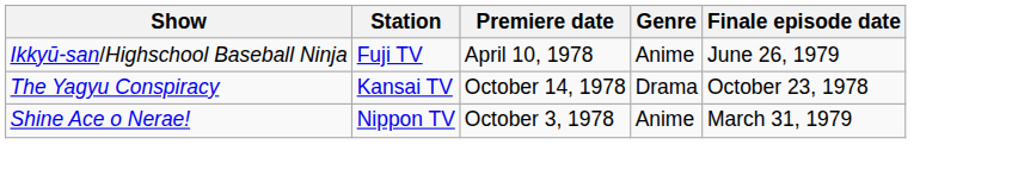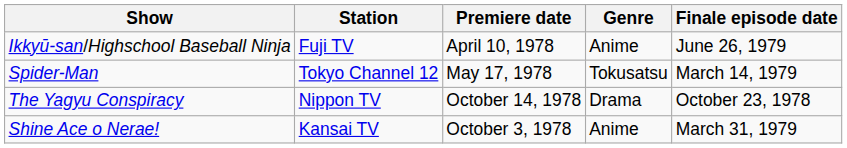 <table class="wikitable sortable">
 <tr>
 <th scope="col">Show</th>
 <th scope="col">Station</th>
 <th scope="col">Premiere date</th>
 <th scope="col">Genre</th>
 <th scope="col">Finale episode date</th>
 </tr>
 <tr>
 <td><em><a href='#'>Ikkyū-san</a></em>/<em>Highschool Baseball Ninja</em></td>
 <td><a href='#'>Fuji TV</a></td>
 <td>April 10, 1978</td>
 <td>Anime</td>
 <td>June 26, 1979</td>
 </tr>
 <tr>
+<td><em><a href='#'>Spider-Man</a></em></td>
+<td><a href='#'>Tokyo Channel 12</a></td>
+<td>May 17, 1978</td>
+<td>Tokusatsu</td>
+<td>March 14, 1979</td>
+</tr>
+<tr>
 <td><em><a href='#'>The Yagyu Conspiracy</a></em></td>
-<td><a href='#'>Kansai TV</a></td>
+<td><a href='#'>Nippon TV</a></td>
 <td>October 14, 1978</td>
 <td>Drama</td>
 <td>October 23, 1978</td>
 </tr>
 <tr>
 <td><em><a href='#'>Shine Ace o Nerae!</a></em></td>
-<td><a href='#'>Nippon TV</a></td>
+<td><a href='#'>Kansai TV</a></td>
 <td>October 3, 1978</td>
 <td>Anime</td>
 <td>March 31, 1979</td>
 </tr>
 </table>
